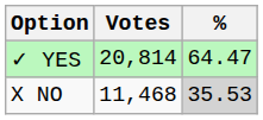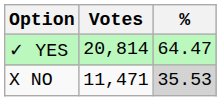 <table class="wikitable">
 <tr>
 <th>Option</th>
 <th>Votes</th>
 <th>%</th>
 </tr>
 <tr>
 <td style=background:#bbf8be>✓ YES</td>
 <td style=background:#bbf8be>20,814</td>
 <td style=background:#bbf8be>64.47</td>
 </tr>
 <tr>
 <td>X NO</td>
-<td>11,468</td>
+<td>11,471</td>
 <td style="background: lightgrey;">35.53</td>
 </tr>
 </table>
